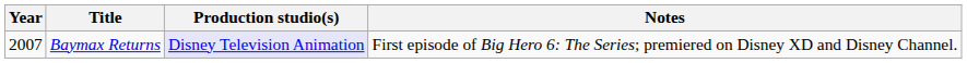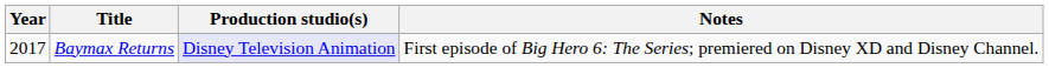 <table class="wikitable">
 <tr>
 <th>Year</th>
 <th>Title</th>
 <th>Production studio(s)</th>
 <th>Notes</th>
 </tr>
 <tr>
-<td>2007</td>
+<td>2017</td>
 <td><em><a href='#'>Baymax Returns</a></em></td>
 <td style="background: lavender;"><a href='#'>Disney Television Animation</a></td>
 <td>First episode of <em>Big Hero 6: The Series</em>; premiered on Disney XD and Disney Channel.</td>
 </tr>
 </table>
